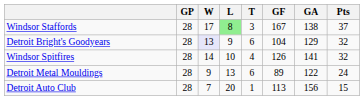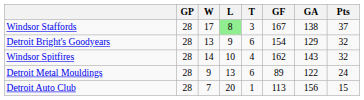 <table class="wikitable">
 <tr>
 <th width="40%"></th>
 <th width="5%">GP</th>
 <th width="5%">W</th>
 <th width="5%">L</th>
 <th width="5%">T</th>
 <th width="7.5%">GF</th>
 <th width="7.5%">GA</th>
 <th width="7.5%">Pts</th>
 </tr>
 <tr align="center">
 <td align="left"><a href='#'>Windsor Staffords</a></td>
 <td>28</td>
 <td>17</td>
 <td style="background: lightgreen;">8</td>
 <td>3</td>
 <td>167</td>
 <td>138</td>
 <td>37</td>
 </tr>
 <tr align="center">
 <td align="left"><a href='#'>Detroit Bright's Goodyears</a></td>
 <td>28</td>
-<td style="background: lavender;">13</td>
+<td>13</td>
 <td>9</td>
 <td>6</td>
-<td>104</td>
+<td>154</td>
 <td>129</td>
 <td>32</td>
 </tr>
 <tr align="center">
 <td align="left"><a href='#'>Windsor Spitfires</a></td>
 <td>28</td>
 <td>14</td>
 <td>10</td>
 <td>4</td>
-<td>126</td>
-<td>141</td>
+<td>162</td>
+<td>143</td>
 <td>32</td>
 </tr>
 <tr align="center">
 <td align="left"><a href='#'>Detroit Metal Mouldings</a></td>
 <td>28</td>
 <td>9</td>
 <td>13</td>
 <td>6</td>
 <td>89</td>
 <td>122</td>
 <td>24</td>
 </tr>
 <tr align="center">
 <td align="left"><a href='#'>Detroit Auto Club</a></td>
 <td>28</td>
 <td>7</td>
 <td>20</td>
 <td>1</td>
 <td>113</td>
 <td>156</td>
 <td>15</td>
 </tr>
 </table>
